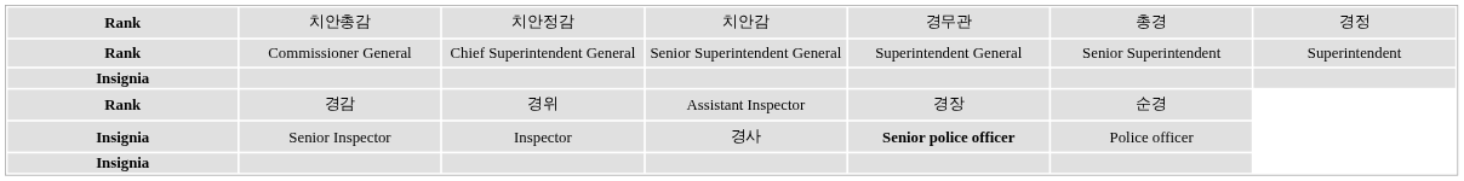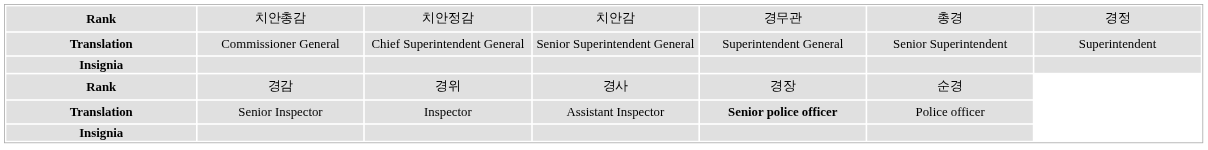 <table style="border-spacing: 2px; border: 1px solid darkgray;">
 <tr align="center" style="background: #E0E0E0">
 <th>Rank</th>
 <td width="14%" style="padding: 5px;">치안총감</td>
 <td width="14%" style="padding: 5px;">치안정감</td>
 <td width="14%" style="padding: 5px;">치안감</td>
 <td width="14%" style="padding: 5px;">경무관</td>
 <td width="14%" style="padding: 5px;">총경</td>
 <td width="14%" style="padding: 5px;">경정</td>
 </tr>
 <tr align="center" style="background: #E0E0E0">
-<th>Rank</th>
+<th>Translation</th>
 <td width="14%" style="padding: 5px;">Commissioner General</td>
 <td width="14%" style="padding: 5px;">Chief Superintendent General</td>
 <td width="14%" style="padding: 5px;">Senior Superintendent General</td>
 <td width="14%" style="padding: 5px;">Superintendent General</td>
 <td width="14%" style="padding: 5px;">Senior Superintendent</td>
 <td width="14%" style="padding: 5px;">Superintendent</td>
 </tr>
 <tr align="center" style="background: #E0E0E0">
 <th>Insignia</th>
 <td></td>
 <td></td>
 <td></td>
 <td></td>
 <td></td>
 <td></td>
 </tr>
 <tr align="center" style="background: #E0E0E0" cellpadding="10">
 <th>Rank</th>
 <td style="padding: 5px;">경감</td>
 <td style="padding: 5px;">경위</td>
-<td width="14%" style="padding: 5px;">Assistant Inspector</td>
+<td style="padding: 5px;">경사</td>
 <td style="padding: 5px;">경장</td>
 <td style="padding: 5px;">순경</td>
 </tr>
 <tr align="center" style="background: #E0E0E0">
-<th>Insignia</th>
+<th>Translation</th>
 <td width="14%" style="padding: 5px;">Senior Inspector</td>
 <td width="14%" style="padding: 5px;">Inspector</td>
-<td style="padding: 5px;">경사</td>
+<td width="14%" style="padding: 5px;">Assistant Inspector</td>
 <td width="14%" style="padding: 5px;"><strong>Senior police officer</strong></td>
 <td width="14%" style="padding: 5px;">Police officer</td>
 </tr>
 <tr align="center" style="background: #E0E0E0">
 <th>Insignia</th>
 <td></td>
 <td></td>
 <td></td>
 <td></td>
 <td></td>
 </tr>
 </table>
